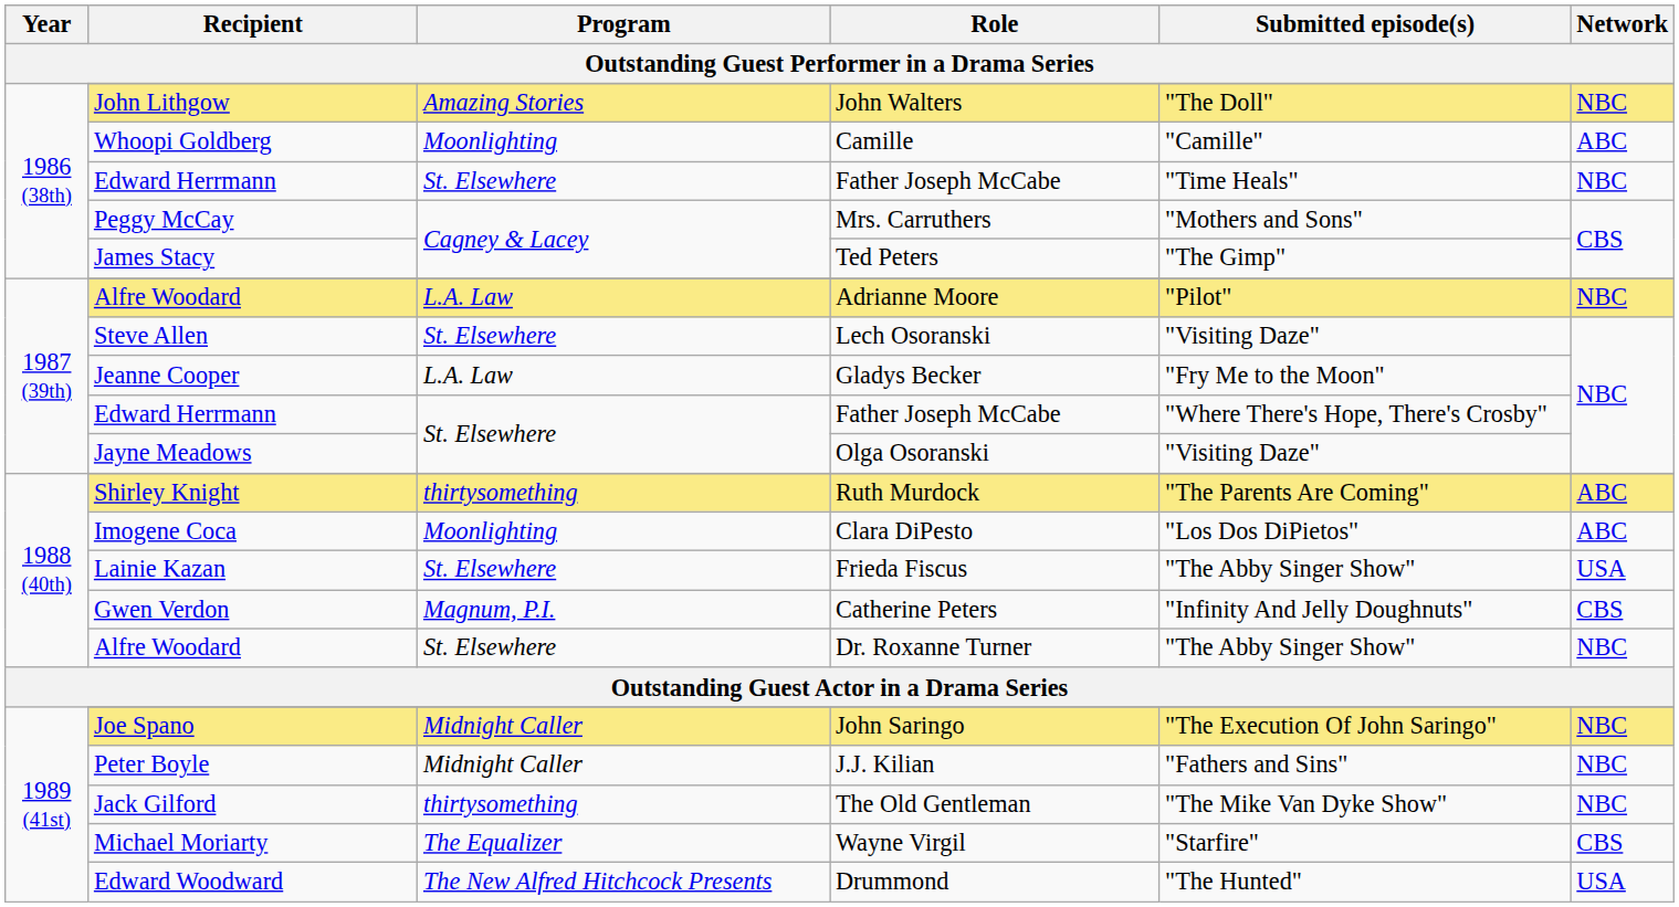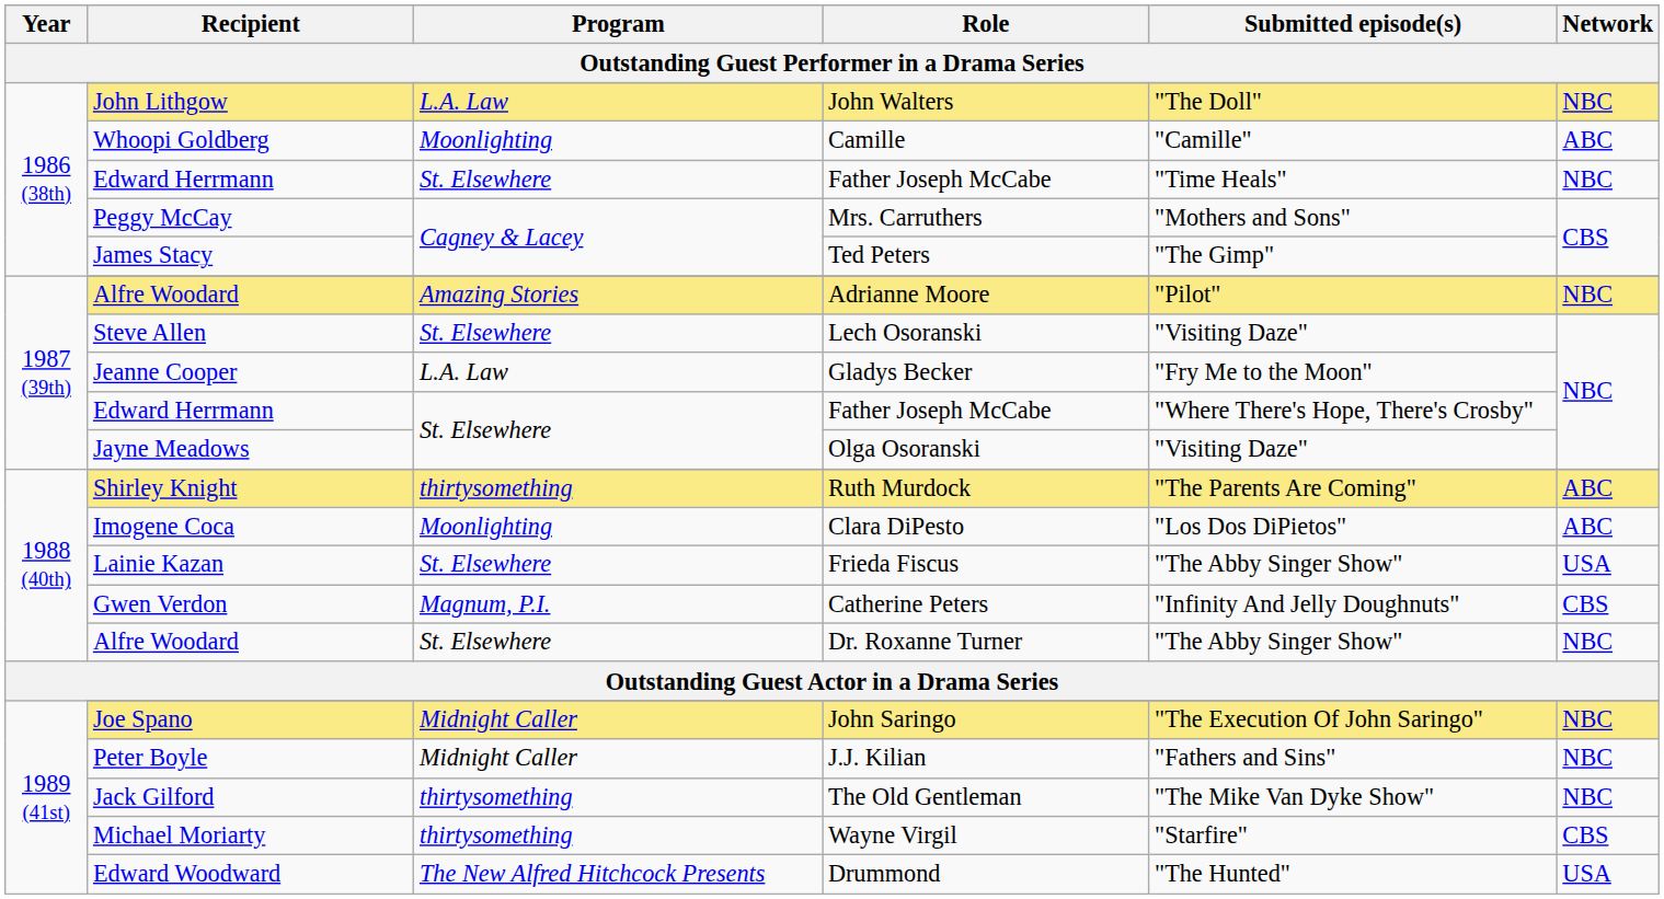 <table class="wikitable" style="width:86%">
 <tr style="background:#bebebe;">
 <th style="width:5%;">Year</th>
 <th style="width:20%;">Recipient</th>
 <th style="width:25%;">Program</th>
 <th style="width:20%;">Role</th>
 <th style="width:25%;">Submitted episode(s)</th>
 <th style="width:5%;">Network</th>
 </tr>
 <tr>
 <th colspan="7">Outstanding Guest Performer in a Drama Series</th>
 </tr>
 <tr>
 <td rowspan=6 style="text-align:center"><a href='#'>1986</a><br><small><a href='#'>(38th)</a></small><br></td>
 </tr>
 <tr>
 <td style="background:#FAEB86"><a href='#'>John Lithgow</a></td>
-<td style="background:#FAEB86"><em><a href='#'>Amazing Stories</a></em></td>
+<td style="background:#FAEB86"><em><a href='#'>L.A. Law</a></em></td>
 <td style="background:#FAEB86">John Walters</td>
 <td style="background:#FAEB86">"The Doll"</td>
 <td style="background:#FAEB86"><a href='#'>NBC</a></td>
 </tr>
 <tr>
 <td><a href='#'>Whoopi Goldberg</a></td>
 <td><em><a href='#'>Moonlighting</a></em></td>
 <td>Camille</td>
 <td>"Camille"</td>
 <td><a href='#'>ABC</a></td>
 </tr>
 <tr>
 <td><a href='#'>Edward Herrmann</a></td>
 <td><em><a href='#'>St. Elsewhere</a></em></td>
 <td>Father Joseph McCabe</td>
 <td>"Time Heals"</td>
 <td><a href='#'>NBC</a></td>
 </tr>
 <tr>
 <td><a href='#'>Peggy McCay</a></td>
 <td rowspan="2"><em><a href='#'>Cagney & Lacey</a></em></td>
 <td>Mrs. Carruthers</td>
 <td>"Mothers and Sons"</td>
 <td rowspan="2"><a href='#'>CBS</a></td>
 </tr>
 <tr>
 <td><a href='#'>James Stacy</a></td>
 <td>Ted Peters</td>
 <td>"The Gimp"</td>
 </tr>
 <tr>
 <td rowspan=6 style="text-align:center"><a href='#'>1987</a><br><small><a href='#'>(39th)</a></small><br></td>
 </tr>
 <tr>
 <td style="background:#FAEB86"><a href='#'>Alfre Woodard</a></td>
-<td style="background:#FAEB86"><em><a href='#'>L.A. Law</a></em></td>
+<td style="background:#FAEB86"><em><a href='#'>Amazing Stories</a></em></td>
 <td style="background:#FAEB86">Adrianne Moore</td>
 <td style="background:#FAEB86">"Pilot"</td>
 <td style="background:#FAEB86"><a href='#'>NBC</a></td>
 </tr>
 <tr>
 <td><a href='#'>Steve Allen</a></td>
 <td><em><a href='#'>St. Elsewhere</a></em></td>
 <td>Lech Osoranski</td>
 <td>"Visiting Daze"</td>
 <td rowspan="4"><a href='#'>NBC</a></td>
 </tr>
 <tr>
 <td><a href='#'>Jeanne Cooper</a></td>
 <td><em>L.A. Law</em></td>
 <td>Gladys Becker</td>
 <td>"Fry Me to the Moon"</td>
 </tr>
 <tr>
 <td><a href='#'>Edward Herrmann</a></td>
 <td rowspan="2"><em>St. Elsewhere</em></td>
 <td>Father Joseph McCabe</td>
 <td>"Where There's Hope, There's Crosby"</td>
 </tr>
 <tr>
 <td><a href='#'>Jayne Meadows</a></td>
 <td>Olga Osoranski</td>
 <td>"Visiting Daze"</td>
 </tr>
 <tr>
 <td rowspan=6 style="text-align:center"><a href='#'>1988</a><br><small><a href='#'>(40th)</a></small><br></td>
 </tr>
 <tr>
 <td style="background:#FAEB86"><a href='#'>Shirley Knight</a></td>
 <td style="background:#FAEB86"><em><a href='#'>thirtysomething</a></em></td>
 <td style="background:#FAEB86">Ruth Murdock</td>
 <td style="background:#FAEB86">"The Parents Are Coming"</td>
 <td style="background:#FAEB86"><a href='#'>ABC</a></td>
 </tr>
 <tr>
 <td><a href='#'>Imogene Coca</a></td>
 <td><em><a href='#'>Moonlighting</a></em></td>
 <td>Clara DiPesto</td>
 <td>"Los Dos DiPietos"</td>
 <td><a href='#'>ABC</a></td>
 </tr>
 <tr>
 <td><a href='#'>Lainie Kazan</a></td>
 <td><em><a href='#'>St. Elsewhere</a></em></td>
 <td>Frieda Fiscus</td>
 <td>"The Abby Singer Show"</td>
 <td><a href='#'>USA</a></td>
 </tr>
 <tr>
 <td><a href='#'>Gwen Verdon</a></td>
 <td><em><a href='#'>Magnum, P.I.</a></em></td>
 <td>Catherine Peters</td>
 <td>"Infinity And Jelly Doughnuts"</td>
 <td><a href='#'>CBS</a></td>
 </tr>
 <tr>
 <td><a href='#'>Alfre Woodard</a></td>
 <td><em>St. Elsewhere</em></td>
 <td>Dr. Roxanne Turner</td>
 <td>"The Abby Singer Show"</td>
 <td><a href='#'>NBC</a></td>
 </tr>
 <tr>
 <th colspan="7">Outstanding Guest Actor in a Drama Series</th>
 </tr>
 <tr>
 <td rowspan="7" style="text-align:center"><a href='#'>1989</a><br><small><a href='#'>(41st)</a></small><br></td>
 </tr>
 <tr>
 <td style="background:#FAEB86"><a href='#'>Joe Spano</a></td>
 <td style="background:#FAEB86"><em><a href='#'>Midnight Caller</a></em></td>
 <td style="background:#FAEB86">John Saringo</td>
 <td style="background:#FAEB86">"The Execution Of John Saringo"</td>
 <td style="background:#FAEB86"><a href='#'>NBC</a></td>
 </tr>
 <tr>
 <td><a href='#'>Peter Boyle</a></td>
 <td><em>Midnight Caller</em></td>
 <td>J.J. Kilian</td>
 <td>"Fathers and Sins"</td>
 <td><a href='#'>NBC</a></td>
 </tr>
 <tr>
 <td><a href='#'>Jack Gilford</a></td>
 <td><em><a href='#'>thirtysomething</a></em></td>
 <td>The Old Gentleman</td>
 <td>"The Mike Van Dyke Show"</td>
 <td><a href='#'>NBC</a></td>
 </tr>
 <tr>
 <td><a href='#'>Michael Moriarty</a></td>
-<td><em><a href='#'>The Equalizer</a></em></td>
+<td><em><a href='#'>thirtysomething</a></em></td>
 <td>Wayne Virgil</td>
 <td>"Starfire"</td>
 <td><a href='#'>CBS</a></td>
 </tr>
 <tr>
 <td><a href='#'>Edward Woodward</a></td>
 <td><em><a href='#'>The New Alfred Hitchcock Presents</a></em></td>
 <td>Drummond</td>
 <td>"The Hunted"</td>
 <td><a href='#'>USA</a></td>
 </tr>
 </table>
